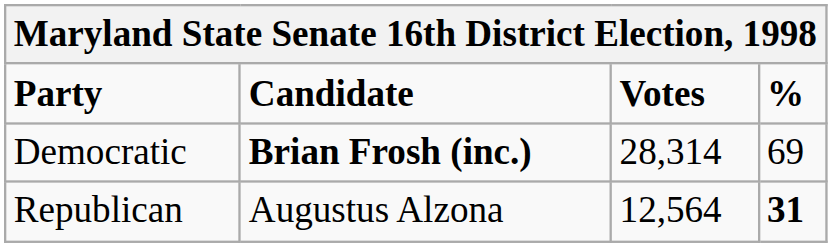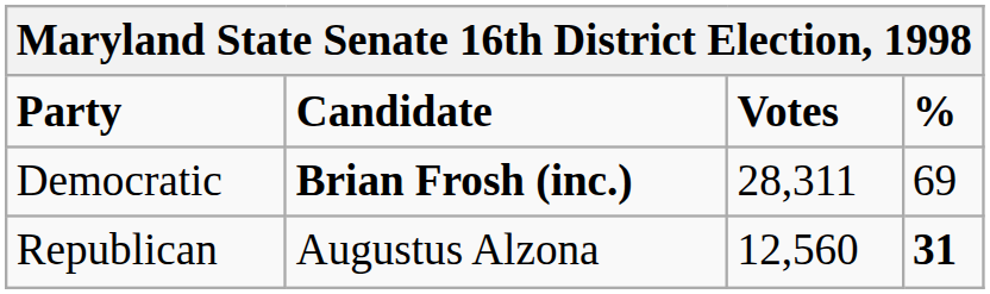 <table class="wikitable">
 <tr>
 <th colspan="4">Maryland State Senate 16th District Election, 1998</th>
 </tr>
 <tr>
 <td><strong>Party</strong></td>
 <td><strong>Candidate</strong></td>
 <td><strong>Votes</strong></td>
 <td><strong>%</strong></td>
 </tr>
 <tr>
 <td>Democratic</td>
 <td><strong>Brian Frosh (inc.)</strong></td>
-<td>28,314</td>
+<td>28,311</td>
 <td>69</td>
 </tr>
 <tr>
 <td>Republican</td>
 <td>Augustus Alzona</td>
-<td>12,564</td>
+<td>12,560</td>
 <td><strong>31</strong></td>
 </tr>
 </table>
